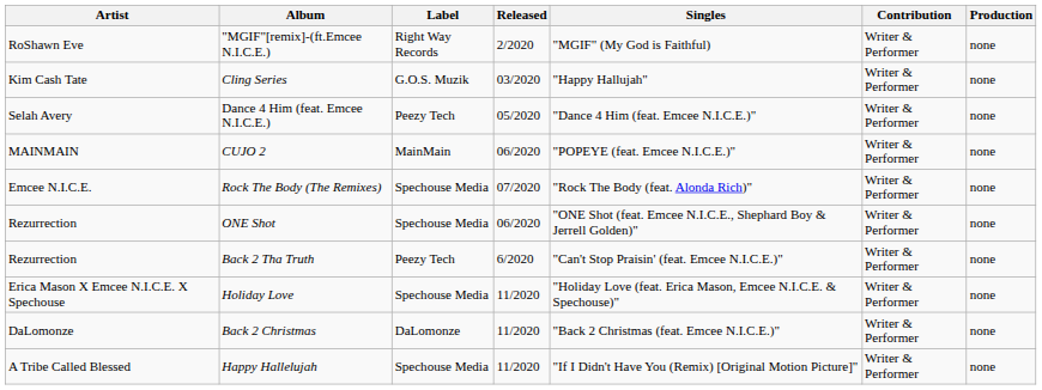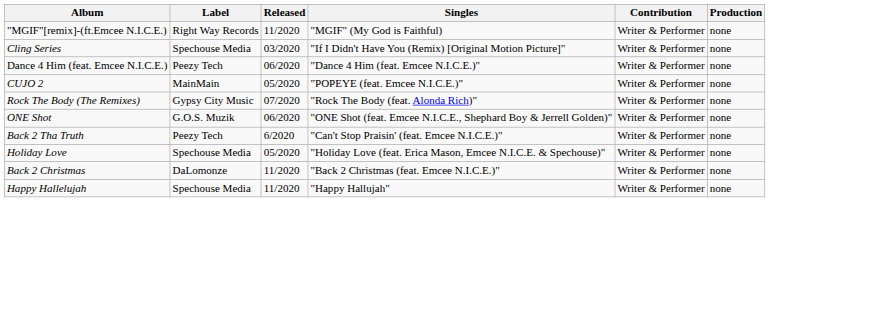 <table class="wikitable">
 <tr>
-<th>Artist</th>
 <th>Album</th>
 <th>Label</th>
 <th>Released</th>
 <th>Singles</th>
 <th>Contribution</th>
 <th>Production</th>
 </tr>
 <tr>
-<td>RoShawn Eve</td>
 <td>"MGIF"[remix]-(ft.Emcee N.I.C.E.)</td>
 <td>Right Way Records</td>
-<td>2/2020</td>
+<td>11/2020</td>
 <td>"MGIF" (My God is Faithful)</td>
 <td>Writer & Performer</td>
 <td>none</td>
 </tr>
 <tr>
-<td>Kim Cash Tate</td>
 <td><em>Cling Series</em></td>
-<td>G.O.S. Muzik</td>
+<td>Spechouse Media</td>
 <td>03/2020</td>
-<td>"Happy Hallujah"</td>
+<td>"If I Didn't Have You (Remix) [Original Motion Picture]"</td>
 <td>Writer & Performer</td>
 <td>none</td>
 </tr>
 <tr>
-<td>Selah Avery</td>
 <td>Dance 4 Him (feat. Emcee N.I.C.E.)</td>
 <td>Peezy Tech</td>
-<td>05/2020</td>
+<td>06/2020</td>
 <td>"Dance 4 Him (feat. Emcee N.I.C.E.)"</td>
 <td>Writer & Performer</td>
 <td>none</td>
 </tr>
 <tr>
-<td>MAINMAIN</td>
 <td><em>CUJO 2</em></td>
 <td>MainMain</td>
-<td>06/2020</td>
+<td>05/2020</td>
 <td>"POPEYE (feat. Emcee N.I.C.E.)"</td>
 <td>Writer & Performer</td>
 <td>none</td>
 </tr>
 <tr>
-<td>Emcee N.I.C.E.</td>
 <td><em>Rock The Body (The Remixes)</em></td>
-<td>Spechouse Media</td>
+<td>Gypsy City Music</td>
 <td>07/2020</td>
 <td>"Rock The Body (feat. <a href='#'>Alonda Rich</a>)"</td>
 <td>Writer & Performer</td>
 <td>none</td>
 </tr>
 <tr>
-<td>Rezurrection</td>
 <td><em>ONE Shot</em></td>
-<td>Spechouse Media</td>
+<td>G.O.S. Muzik</td>
 <td>06/2020</td>
 <td>"ONE Shot (feat. Emcee N.I.C.E., Shephard Boy & Jerrell Golden)"</td>
 <td>Writer & Performer</td>
 <td>none</td>
 </tr>
 <tr>
-<td>Rezurrection</td>
 <td><em>Back 2 Tha Truth</em></td>
 <td>Peezy Tech</td>
 <td>6/2020</td>
 <td>"Can't Stop Praisin' (feat. Emcee N.I.C.E.)"</td>
 <td>Writer & Performer</td>
 <td>none</td>
 </tr>
 <tr>
-<td>Erica Mason X Emcee N.I.C.E. X Spechouse</td>
 <td><em>Holiday Love</em></td>
 <td>Spechouse Media</td>
-<td>11/2020</td>
+<td>05/2020</td>
 <td>"Holiday Love (feat. Erica Mason, Emcee N.I.C.E. & Spechouse)"</td>
 <td>Writer & Performer</td>
 <td>none</td>
 </tr>
 <tr>
-<td>DaLomonze</td>
 <td><em>Back 2 Christmas</em></td>
 <td>DaLomonze</td>
 <td>11/2020</td>
 <td>"Back 2 Christmas (feat. Emcee N.I.C.E.)"</td>
 <td>Writer & Performer</td>
 <td>none</td>
 </tr>
 <tr>
-<td>A Tribe Called Blessed</td>
 <td><em>Happy Hallelujah</em></td>
 <td>Spechouse Media</td>
 <td>11/2020</td>
-<td>"If I Didn't Have You (Remix) [Original Motion Picture]"</td>
+<td>"Happy Hallujah"</td>
 <td>Writer & Performer</td>
 <td>none</td>
 </tr>
 </table>
